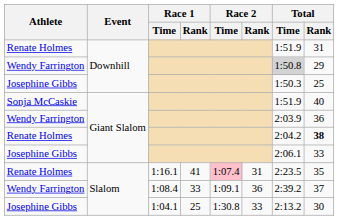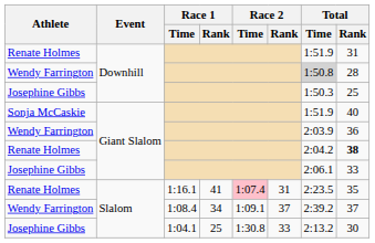 <table class="wikitable" style="font-size:90%">
 <tr>
 <th rowspan="2">Athlete</th>
 <th rowspan="2">Event</th>
 <th colspan="2">Race 1</th>
 <th colspan="2">Race 2</th>
 <th colspan="2">Total</th>
 </tr>
 <tr>
 <th>Time</th>
 <th>Rank</th>
 <th>Time</th>
 <th>Rank</th>
 <th>Time</th>
 <th>Rank</th>
 </tr>
 <tr>
 <td><a href='#'>Renate Holmes</a></td>
 <td rowspan="3">Downhill</td>
 <td colspan="4" bgcolor="wheat"></td>
 <td align="center">1:51.9</td>
 <td align="center">31</td>
 </tr>
 <tr>
 <td><a href='#'>Wendy Farrington</a></td>
 <td colspan="4" bgcolor="wheat"></td>
 <td align="center" style="background: lightgrey;">1:50.8</td>
-<td align="center">29</td>
+<td align="center">28</td>
 </tr>
 <tr>
 <td><a href='#'>Josephine Gibbs</a></td>
 <td colspan="4" bgcolor="wheat"></td>
 <td align="center">1:50.3</td>
 <td align="center">25</td>
 </tr>
 <tr>
 <td><a href='#'>Sonja McCaskie</a></td>
 <td rowspan="4">Giant Slalom</td>
 <td colspan="4" bgcolor="wheat"></td>
 <td align="center">1:51.9</td>
 <td align="center">40</td>
 </tr>
 <tr>
 <td><a href='#'>Wendy Farrington</a></td>
 <td colspan="4" bgcolor="wheat"></td>
 <td align="center">2:03.9</td>
 <td align="center">36</td>
 </tr>
 <tr>
 <td><a href='#'>Renate Holmes</a></td>
 <td colspan="4" bgcolor="wheat"></td>
 <td align="center">2:04.2</td>
 <td align="center"><strong>38</strong></td>
 </tr>
 <tr>
 <td><a href='#'>Josephine Gibbs</a></td>
 <td colspan="4" bgcolor="wheat"></td>
 <td align="center">2:06.1</td>
 <td align="center">33</td>
 </tr>
 <tr>
 <td><a href='#'>Renate Holmes</a></td>
 <td rowspan="3">Slalom</td>
 <td align="center">1:16.1</td>
 <td align="center">41</td>
 <td align="center" style="background: pink;">1:07.4</td>
 <td align="center">31</td>
 <td align="center">2:23.5</td>
 <td align="center">35</td>
 </tr>
 <tr>
 <td><a href='#'>Wendy Farrington</a></td>
 <td align="center">1:08.4</td>
-<td align="center">33</td>
+<td align="center">34</td>
 <td align="center">1:09.1</td>
-<td align="center">36</td>
+<td align="center">37</td>
 <td align="center">2:39.2</td>
 <td align="center">37</td>
 </tr>
 <tr>
 <td><a href='#'>Josephine Gibbs</a></td>
 <td align="center">1:04.1</td>
 <td align="center">25</td>
 <td align="center">1:30.8</td>
 <td align="center">33</td>
 <td align="center">2:13.2</td>
 <td align="center">30</td>
 </tr>
 </table>
